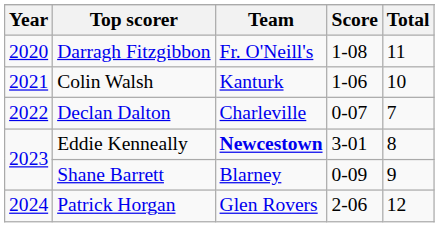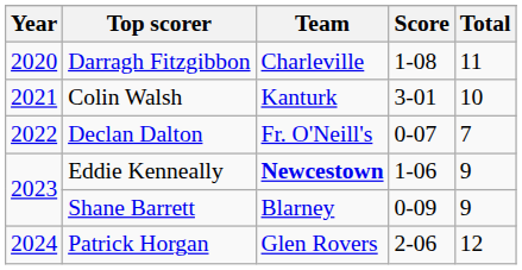 <table class="wikitable sortable">
 <tr>
 </tr>
 <tr>
 <th>Year</th>
 <th>Top scorer</th>
 <th>Team</th>
 <th>Score</th>
 <th>Total</th>
 </tr>
 <tr>
 <td><a href='#'>2020</a></td>
 <td style="text-align:left;"><a href='#'>Darragh Fitzgibbon</a></td>
-<td style="text-align:left;"><a href='#'>Fr. O'Neill's</a></td>
+<td style="text-align:left;"><a href='#'>Charleville</a></td>
 <td>1-08</td>
 <td>11</td>
 </tr>
 <tr>
 <td><a href='#'>2021</a></td>
 <td style="text-align:left;">Colin Walsh</td>
 <td style="text-align:left;"><a href='#'>Kanturk</a></td>
-<td>1-06</td>
+<td>3-01</td>
 <td>10</td>
 </tr>
 <tr>
 <td><a href='#'>2022</a></td>
 <td style="text-align:left;"><a href='#'>Declan Dalton</a></td>
-<td style="text-align:left;"><a href='#'>Charleville</a></td>
+<td style="text-align:left;"><a href='#'>Fr. O'Neill's</a></td>
 <td>0-07</td>
 <td>7</td>
 </tr>
 <tr>
 <td rowspan=2><a href='#'>2023</a></td>
 <td style="text-align:left;">Eddie Kenneally</td>
 <td style="text-align:left;"><strong><a href='#'>Newcestown</a></strong></td>
-<td>3-01</td>
-<td>8</td>
+<td>1-06</td>
+<td>9</td>
 </tr>
 <tr>
 <td style="text-align:left;"><a href='#'>Shane Barrett</a></td>
 <td style="text-align:left;"><a href='#'>Blarney</a></td>
 <td>0-09</td>
 <td>9</td>
 </tr>
 <tr>
 <td><a href='#'>2024</a></td>
 <td style="text-align:left;"><a href='#'>Patrick Horgan</a></td>
 <td style="text-align:left;"><a href='#'>Glen Rovers</a></td>
 <td>2-06</td>
 <td>12</td>
 </tr>
 </table>
